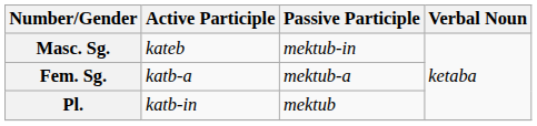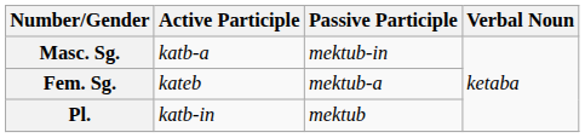 <table class="wikitable">
 <tr>
 <th>Number/Gender</th>
 <th>Active Participle</th>
 <th>Passive Participle</th>
 <th>Verbal Noun</th>
 </tr>
 <tr>
 <th>Masc. Sg.</th>
-<td><em>kateb</em></td>
+<td><em>katb-a</em></td>
 <td><em>mektub-in</em></td>
 <td rowspan=3><em>ketaba</em></td>
 </tr>
 <tr>
 <th>Fem. Sg.</th>
-<td><em>katb-a</em></td>
+<td><em>kateb</em></td>
 <td><em>mektub-a</em></td>
 </tr>
 <tr>
 <th>Pl.</th>
 <td><em>katb-in</em></td>
 <td><em>mektub</em></td>
 </tr>
 <tr>
 </tr>
 </table>
